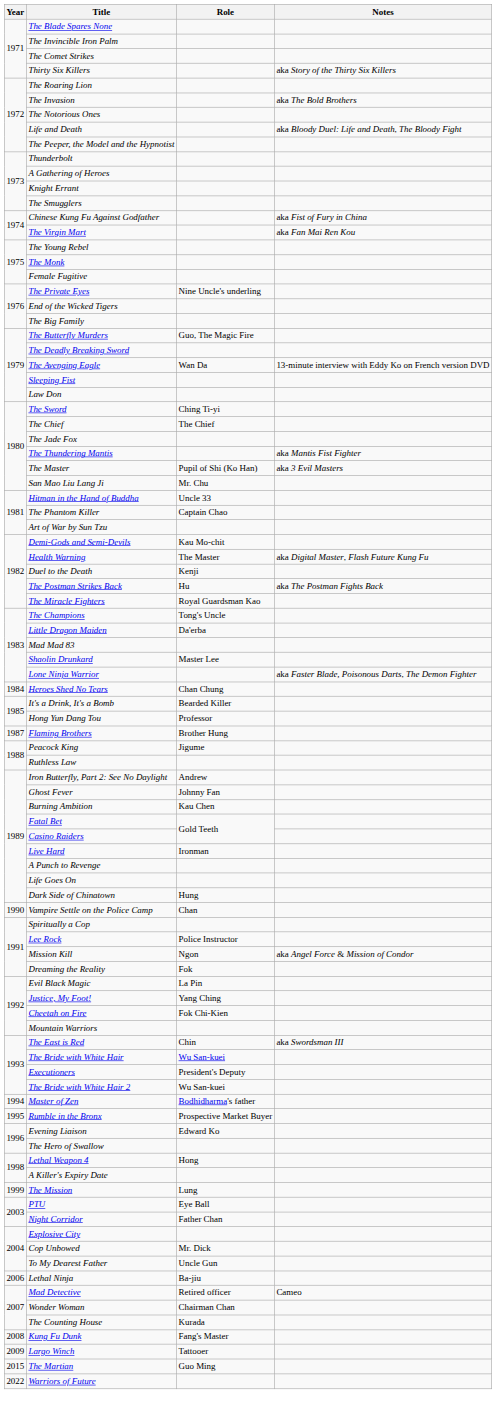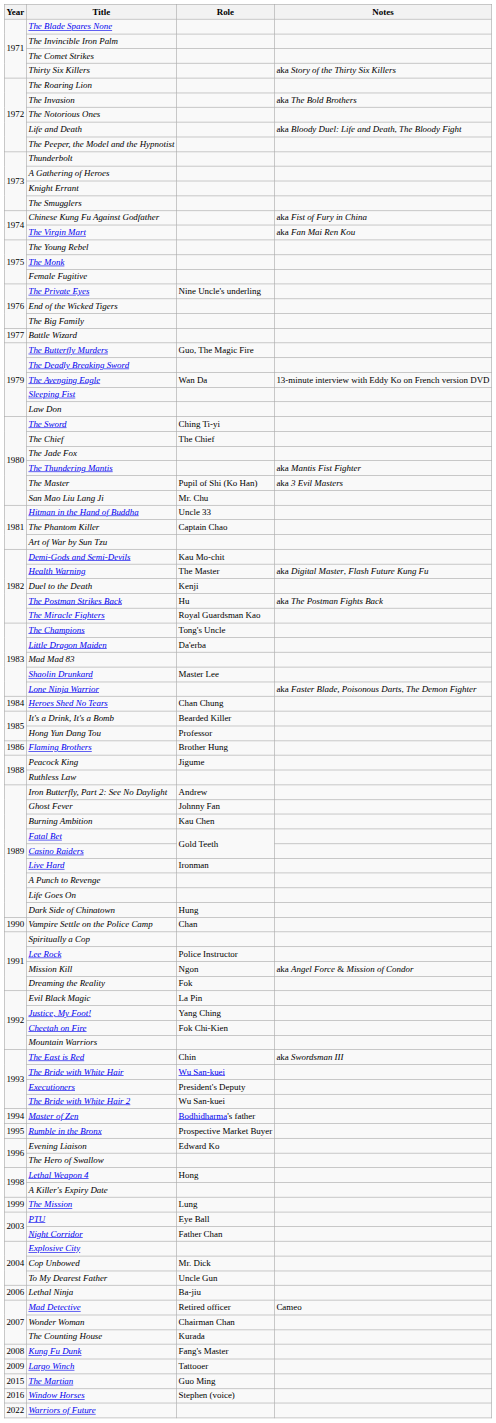 <table class="wikitable" style="font-size: 90%;">
 <tr>
 <th>Year</th>
 <th>Title</th>
 <th>Role</th>
 <th>Notes</th>
 </tr>
 <tr>
 <td rowspan="4">1971</td>
 <td><em><a href='#'>The Blade Spares None</a></em></td>
 <td></td>
 <td></td>
 </tr>
 <tr>
 <td><em>The Invincible Iron Palm</em></td>
 <td></td>
 <td></td>
 </tr>
 <tr>
 <td><em>The Comet Strikes</em></td>
 <td></td>
 <td></td>
 </tr>
 <tr>
 <td><em>Thirty Six Killers</em></td>
 <td></td>
 <td>aka <em>Story of the Thirty Six Killers</em></td>
 </tr>
 <tr>
 <td rowspan="5">1972</td>
 <td><em>The Roaring Lion</em></td>
 <td></td>
 <td></td>
 </tr>
 <tr>
 <td><em>The Invasion</em></td>
 <td></td>
 <td>aka <em>The Bold Brothers</em></td>
 </tr>
 <tr>
 <td><em>The Notorious Ones</em></td>
 <td></td>
 <td></td>
 </tr>
 <tr>
 <td><em>Life and Death</em></td>
 <td></td>
 <td>aka <em>Bloody Duel: Life and Death</em>, <em>The Bloody Fight</em></td>
 </tr>
 <tr>
 <td><em>The Peeper, the Model and the Hypnotist</em></td>
 <td></td>
 <td></td>
 </tr>
 <tr>
 <td rowspan="4">1973</td>
 <td><em>Thunderbolt</em></td>
 <td></td>
 <td></td>
 </tr>
 <tr>
 <td><em>A Gathering of Heroes</em></td>
 <td></td>
 <td></td>
 </tr>
 <tr>
 <td><em>Knight Errant</em></td>
 <td></td>
 <td></td>
 </tr>
 <tr>
 <td><em>The Smugglers</em></td>
 <td></td>
 <td></td>
 </tr>
 <tr>
 <td rowspan="2">1974</td>
 <td><em>Chinese Kung Fu Against Godfather</em></td>
 <td></td>
 <td>aka <em>Fist of Fury in China</em></td>
 </tr>
 <tr>
 <td><em><a href='#'>The Virgin Mart</a></em></td>
 <td></td>
 <td>aka <em>Fan Mai Ren Kou</em></td>
 </tr>
 <tr>
 <td rowspan="3">1975</td>
 <td><em>The Young Rebel</em></td>
 <td></td>
 <td></td>
 </tr>
 <tr>
 <td><em><a href='#'>The Monk</a></em></td>
 <td></td>
 <td></td>
 </tr>
 <tr>
 <td><em>Female Fugitive</em></td>
 <td></td>
 <td></td>
 </tr>
 <tr>
 <td rowspan="3">1976</td>
 <td><em><a href='#'>The Private Eyes</a></em></td>
 <td>Nine Uncle's underling</td>
 <td></td>
 </tr>
 <tr>
 <td><em>End of the Wicked Tigers</em></td>
 <td></td>
 <td></td>
 </tr>
 <tr>
 <td><em>The Big Family</em></td>
+<td></td>
+<td></td>
+</tr>
+<tr>
+<td>1977</td>
+<td><em>Battle Wizard</em></td>
 <td></td>
 <td></td>
 </tr>
 <tr>
 <td rowspan="5">1979</td>
 <td><em><a href='#'>The Butterfly Murders</a></em></td>
 <td>Guo, The Magic Fire</td>
 <td></td>
 </tr>
 <tr>
 <td><em><a href='#'>The Deadly Breaking Sword</a></em></td>
 <td></td>
 <td></td>
 </tr>
 <tr>
 <td><em><a href='#'>The Avenging Eagle</a></em></td>
 <td>Wan Da</td>
 <td>13-minute interview with Eddy Ko on French version DVD</td>
 </tr>
 <tr>
 <td><em><a href='#'>Sleeping Fist</a></em></td>
 <td></td>
 <td></td>
 </tr>
 <tr>
 <td><em>Law Don</em></td>
 <td></td>
 <td></td>
 </tr>
 <tr>
 <td rowspan="6">1980</td>
 <td><em><a href='#'>The Sword</a></em></td>
 <td>Ching Ti-yi</td>
 <td></td>
 </tr>
 <tr>
 <td><em>The Chief</em></td>
 <td>The Chief</td>
 <td></td>
 </tr>
 <tr>
 <td><em>The Jade Fox</em></td>
 <td></td>
 <td></td>
 </tr>
 <tr>
 <td><em><a href='#'>The Thundering Mantis</a></em></td>
 <td></td>
 <td>aka <em>Mantis Fist Fighter</em></td>
 </tr>
 <tr>
 <td><em>The Master</em></td>
 <td>Pupil of Shi (Ko Han)</td>
 <td>aka <em>3 Evil Masters</em></td>
 </tr>
 <tr>
 <td><em>San Mao Liu Lang Ji</em></td>
 <td>Mr. Chu</td>
 <td></td>
 </tr>
 <tr>
 <td rowspan="3">1981</td>
 <td><em><a href='#'>Hitman in the Hand of Buddha</a></em></td>
 <td>Uncle 33</td>
 <td></td>
 </tr>
 <tr>
 <td><em>The Phantom Killer</em></td>
 <td>Captain Chao</td>
 <td></td>
 </tr>
 <tr>
 <td><em>Art of War by Sun Tzu</em></td>
 <td></td>
 <td></td>
 </tr>
 <tr>
 <td rowspan="5">1982</td>
 <td><em><a href='#'>Demi-Gods and Semi-Devils</a></em></td>
 <td>Kau Mo-chit</td>
 <td></td>
 </tr>
 <tr>
 <td><em><a href='#'>Health Warning</a></em></td>
 <td>The Master</td>
 <td>aka <em>Digital Master</em>, <em>Flash Future Kung Fu</em></td>
 </tr>
 <tr>
 <td><em>Duel to the Death</em></td>
 <td>Kenji</td>
 <td></td>
 </tr>
 <tr>
 <td><em><a href='#'>The Postman Strikes Back</a></em></td>
 <td>Hu</td>
 <td>aka <em>The Postman Fights Back</em></td>
 </tr>
 <tr>
 <td><em><a href='#'>The Miracle Fighters</a></em></td>
 <td>Royal Guardsman Kao</td>
 <td></td>
 </tr>
 <tr>
 <td rowspan="5">1983</td>
 <td><em><a href='#'>The Champions</a></em></td>
 <td>Tong's Uncle</td>
 <td></td>
 </tr>
 <tr>
 <td><em><a href='#'>Little Dragon Maiden</a></em></td>
 <td>Da'erba</td>
 <td></td>
 </tr>
 <tr>
 <td><em>Mad Mad 83</em></td>
 <td></td>
 <td></td>
 </tr>
 <tr>
 <td><em><a href='#'>Shaolin Drunkard</a></em></td>
 <td>Master Lee</td>
 <td></td>
 </tr>
 <tr>
 <td><em><a href='#'>Lone Ninja Warrior</a></em></td>
 <td></td>
 <td>aka <em>Faster Blade, Poisonous Darts</em>, <em>The Demon Fighter</em></td>
 </tr>
 <tr>
 <td>1984</td>
 <td><em><a href='#'>Heroes Shed No Tears</a></em></td>
 <td>Chan Chung</td>
 <td></td>
 </tr>
 <tr>
 <td rowspan="2">1985</td>
 <td><em>It's a Drink, It's a Bomb</em></td>
 <td>Bearded Killer</td>
 <td></td>
 </tr>
 <tr>
 <td><em>Hong Yun Dang Tou</em></td>
 <td>Professor</td>
 <td></td>
 </tr>
 <tr>
-<td>1987</td>
+<td>1986</td>
 <td><em><a href='#'>Flaming Brothers</a></em></td>
 <td>Brother Hung</td>
 <td></td>
 </tr>
 <tr>
 <td rowspan="2">1988</td>
 <td><em>Peacock King</em></td>
 <td>Jigume</td>
 <td></td>
 </tr>
 <tr>
 <td><em>Ruthless Law</em></td>
 <td></td>
 <td></td>
 </tr>
 <tr>
 <td rowspan="9">1989</td>
 <td><em>Iron Butterfly, Part 2: See No Daylight</em></td>
 <td>Andrew</td>
 <td></td>
 </tr>
 <tr>
 <td><em>Ghost Fever</em></td>
 <td>Johnny Fan</td>
 <td></td>
 </tr>
 <tr>
 <td><em>Burning Ambition</em></td>
 <td>Kau Chen</td>
 <td></td>
 </tr>
 <tr>
 <td><em><a href='#'>Fatal Bet</a></em></td>
 <td rowspan="2">Gold Teeth</td>
 <td></td>
 </tr>
 <tr>
 <td><em><a href='#'>Casino Raiders</a></em></td>
 <td></td>
 </tr>
 <tr>
 <td><em><a href='#'>Live Hard</a></em></td>
 <td>Ironman</td>
 <td></td>
 </tr>
 <tr>
 <td><em>A Punch to Revenge</em></td>
 <td></td>
 <td></td>
 </tr>
 <tr>
 <td><em>Life Goes On</em></td>
 <td></td>
 <td></td>
 </tr>
 <tr>
 <td><em>Dark Side of Chinatown</em></td>
 <td>Hung</td>
 <td></td>
 </tr>
 <tr>
 <td>1990</td>
 <td><em>Vampire Settle on the Police Camp</em></td>
 <td>Chan</td>
 <td></td>
 </tr>
 <tr>
 <td rowspan="4">1991</td>
 <td><em>Spiritually a Cop</em></td>
 <td></td>
 <td></td>
 </tr>
 <tr>
 <td><em><a href='#'>Lee Rock</a></em></td>
 <td>Police Instructor</td>
 <td></td>
 </tr>
 <tr>
 <td><em>Mission Kill</em></td>
 <td>Ngon</td>
 <td>aka <em>Angel Force</em> & <em>Mission of Condor</em></td>
 </tr>
 <tr>
 <td><em>Dreaming the Reality</em></td>
 <td>Fok</td>
 <td></td>
 </tr>
 <tr>
 <td rowspan="4">1992</td>
 <td><em>Evil Black Magic</em></td>
 <td>La Pin</td>
 <td></td>
 </tr>
 <tr>
 <td><em><a href='#'>Justice, My Foot!</a></em></td>
 <td>Yang Ching</td>
 <td></td>
 </tr>
 <tr>
 <td><em><a href='#'>Cheetah on Fire</a></em></td>
 <td>Fok Chi-Kien</td>
 <td></td>
 </tr>
 <tr>
 <td><em>Mountain Warriors</em></td>
 <td></td>
 <td></td>
 </tr>
 <tr>
 <td rowspan="4">1993</td>
 <td><em><a href='#'>The East is Red</a></em></td>
 <td>Chin</td>
 <td>aka <em>Swordsman III</em></td>
 </tr>
 <tr>
 <td><em><a href='#'>The Bride with White Hair</a></em></td>
 <td><a href='#'>Wu San-kuei</a></td>
 <td></td>
 </tr>
 <tr>
 <td><em><a href='#'>Executioners</a></em></td>
 <td>President's Deputy</td>
 <td></td>
 </tr>
 <tr>
 <td><em><a href='#'>The Bride with White Hair 2</a></em></td>
 <td>Wu San-kuei</td>
 <td></td>
 </tr>
 <tr>
 <td>1994</td>
 <td><em><a href='#'>Master of Zen</a></em></td>
 <td><a href='#'>Bodhidharma</a>'s father</td>
 <td></td>
 </tr>
 <tr>
 <td>1995</td>
 <td><em><a href='#'>Rumble in the Bronx</a></em></td>
 <td>Prospective Market Buyer</td>
 <td></td>
 </tr>
 <tr>
 <td rowspan="2">1996</td>
 <td><em>Evening Liaison</em></td>
 <td>Edward Ko</td>
 <td></td>
 </tr>
 <tr>
 <td><em>The Hero of Swallow</em></td>
 <td></td>
 <td></td>
 </tr>
 <tr>
 <td rowspan="2">1998</td>
 <td><em><a href='#'>Lethal Weapon 4</a></em></td>
 <td>Hong</td>
 <td></td>
 </tr>
 <tr>
 <td><em>A Killer's Expiry Date</em></td>
 <td></td>
 <td></td>
 </tr>
 <tr>
 <td>1999</td>
 <td><em><a href='#'>The Mission</a></em></td>
 <td>Lung</td>
 <td></td>
 </tr>
 <tr>
 <td rowspan="2">2003</td>
 <td><em><a href='#'>PTU</a></em></td>
 <td>Eye Ball</td>
 <td></td>
 </tr>
 <tr>
 <td><em><a href='#'>Night Corridor</a></em></td>
 <td>Father Chan</td>
 <td></td>
 </tr>
 <tr>
 <td rowspan="3">2004</td>
 <td><em><a href='#'>Explosive City</a></em></td>
 <td></td>
 <td></td>
 </tr>
 <tr>
 <td><em>Cop Unbowed</em></td>
 <td>Mr. Dick</td>
 <td></td>
 </tr>
 <tr>
 <td><em>To My Dearest Father</em></td>
 <td>Uncle Gun</td>
 <td></td>
 </tr>
 <tr>
 <td>2006</td>
 <td><em>Lethal Ninja</em></td>
 <td>Ba-jiu</td>
 <td></td>
 </tr>
 <tr>
 <td rowspan="3">2007</td>
 <td><em><a href='#'>Mad Detective</a></em></td>
 <td>Retired officer</td>
 <td>Cameo</td>
 </tr>
 <tr>
 <td><em>Wonder Woman</em></td>
 <td>Chairman Chan</td>
 <td></td>
 </tr>
 <tr>
 <td><em>The Counting House</em></td>
 <td>Kurada</td>
 <td></td>
 </tr>
 <tr>
 <td>2008</td>
 <td><em><a href='#'>Kung Fu Dunk</a></em></td>
 <td>Fang's Master</td>
 <td></td>
 </tr>
 <tr>
 <td rowspan="1">2009</td>
 <td><em><a href='#'>Largo Winch</a></em></td>
 <td>Tattooer</td>
 <td></td>
 </tr>
 <tr>
 <td rowspan="1">2015</td>
 <td><em><a href='#'>The Martian</a></em></td>
 <td>Guo Ming</td>
 <td></td>
 </tr>
 <tr>
+<td rowspan="1">2016</td>
+<td><em><a href='#'>Window Horses</a></em></td>
+<td>Stephen (voice)</td>
+<td></td>
+</tr>
+<tr>
 <td rowspan="1">2022</td>
 <td><em><a href='#'>Warriors of Future</a></em></td>
 <td></td>
 <td></td>
 </tr>
 </table>
